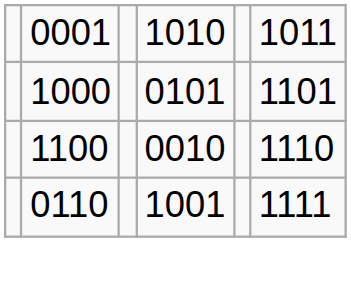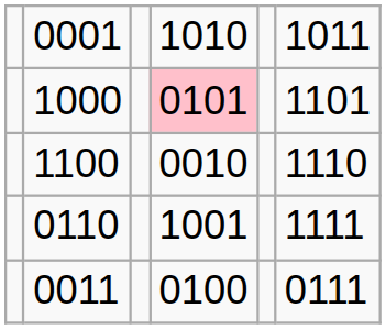 <table class="wikitable">
 <tr>
 <td></td>
 <td>0001</td>
 <td></td>
 <td>1010</td>
 <td></td>
 <td>1011</td>
 </tr>
 <tr>
 <td></td>
 <td>1000</td>
 <td></td>
-<td>0101</td>
+<td style="background: pink;">0101</td>
 <td></td>
 <td>1101</td>
 </tr>
 <tr>
 <td></td>
 <td>1100</td>
 <td></td>
 <td>0010</td>
 <td></td>
 <td>1110</td>
 </tr>
 <tr>
 <td></td>
 <td>0110</td>
 <td></td>
 <td>1001</td>
 <td></td>
 <td>1111</td>
 </tr>
+<tr>
+<td></td>
+<td>0011</td>
+<td></td>
+<td>0100</td>
+<td></td>
+<td>0111</td>
+</tr>
 </table>
